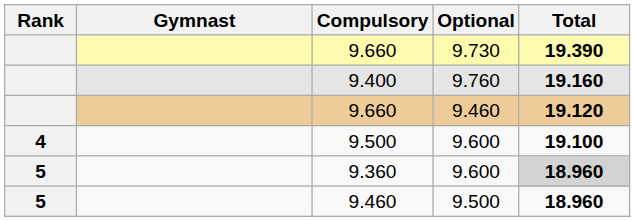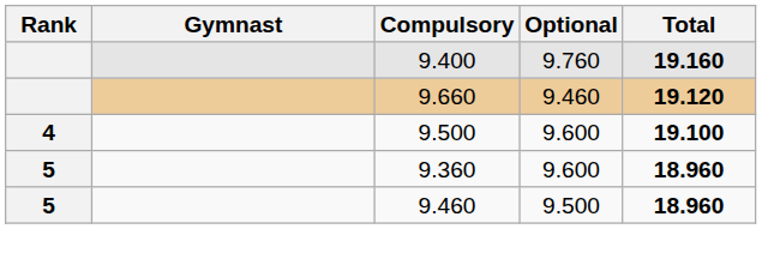 <table class="wikitable sortable" style="text-align:center; font-size:95%">
 <tr>
 <th scope="col" style="width:50px;">Rank</th>
 <th scope="col" style="width:180px;">Gymnast</th>
 <th scope="col" style="width:50px;">Compulsory</th>
 <th scope="col" style="width:50px;">Optional</th>
 <th scope="col" style="width:80px;">Total</th>
-</tr>
-<tr style="background:#fffcaf;">
-<th scope=row style="text-align:center"></th>
-<td style="text-align:left;"></td>
-<td>9.660</td>
-<td>9.730</td>
-<td><strong>19.390</strong></td>
 </tr>
 <tr style="background:#e5e5e5;">
 <th scope=row style="text-align:center"></th>
 <td style="text-align:left;"></td>
 <td>9.400</td>
 <td>9.760</td>
 <td><strong>19.160</strong></td>
 </tr>
 <tr style="background:#ec9;">
 <th scope=row style="text-align:center"></th>
 <td style="text-align:left;"></td>
 <td>9.660</td>
 <td>9.460</td>
 <td><strong>19.120</strong></td>
 </tr>
 <tr>
 <th scope=row style="text-align:center">4</th>
 <td style="text-align:left;"></td>
 <td>9.500</td>
 <td>9.600</td>
 <td><strong>19.100</strong></td>
 </tr>
 <tr>
 <th scope=row style="text-align:center">5</th>
 <td style="text-align:left;"></td>
 <td>9.360</td>
 <td>9.600</td>
-<td style="background: lightgrey;"><strong>18.960</strong></td>
+<td><strong>18.960</strong></td>
 </tr>
 <tr>
 <th scope=row style="text-align:center">5</th>
 <td style="text-align:left;"></td>
 <td>9.460</td>
 <td>9.500</td>
 <td><strong>18.960</strong></td>
 </tr>
 </table>
